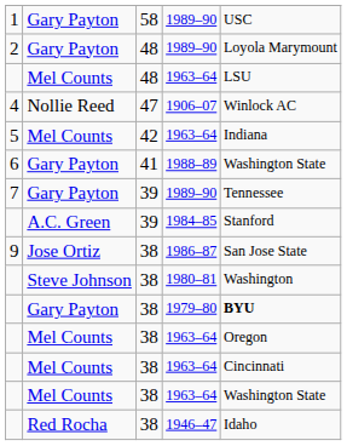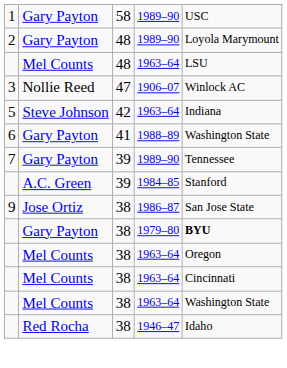 <table class="wikitable">
 <tr>
 </tr>
 <tr>
 <td>1</td>
 <td><a href='#'>Gary Payton</a></td>
 <td>58</td>
 <td style="font-size:80%;"><a href='#'>1989–90</a></td>
 <td style="font-size:80%;">USC</td>
 </tr>
 <tr>
 <td>2</td>
 <td><a href='#'>Gary Payton</a></td>
 <td>48</td>
 <td style="font-size:80%;"><a href='#'>1989–90</a></td>
 <td style="font-size:80%;">Loyola Marymount</td>
 </tr>
 <tr>
 <td></td>
 <td><a href='#'>Mel Counts</a></td>
 <td>48</td>
 <td style="font-size:80%;"><a href='#'>1963–64</a></td>
 <td style="font-size:80%;">LSU</td>
 </tr>
 <tr>
-<td>4</td>
+<td>3</td>
 <td>Nollie Reed</td>
 <td>47</td>
 <td style="font-size:80%;"><a href='#'>1906–07</a></td>
 <td style="font-size:80%;">Winlock AC</td>
 </tr>
 <tr>
 <td>5</td>
-<td><a href='#'>Mel Counts</a></td>
+<td><a href='#'>Steve Johnson</a></td>
 <td>42</td>
 <td style="font-size:80%;"><a href='#'>1963–64</a></td>
 <td style="font-size:80%;">Indiana</td>
 </tr>
 <tr>
 <td>6</td>
 <td><a href='#'>Gary Payton</a></td>
 <td>41</td>
 <td style="font-size:80%;"><a href='#'>1988–89</a></td>
 <td style="font-size:80%;">Washington State</td>
 </tr>
 <tr>
 <td>7</td>
 <td><a href='#'>Gary Payton</a></td>
 <td>39</td>
 <td style="font-size:80%;"><a href='#'>1989–90</a></td>
 <td style="font-size:80%;">Tennessee</td>
 </tr>
 <tr>
 <td></td>
 <td><a href='#'>A.C. Green</a></td>
 <td>39</td>
 <td style="font-size:80%;"><a href='#'>1984–85</a></td>
 <td style="font-size:80%;">Stanford</td>
 </tr>
 <tr>
 <td>9</td>
 <td><a href='#'>Jose Ortiz</a></td>
 <td>38</td>
 <td style="font-size:80%;"><a href='#'>1986–87</a></td>
 <td style="font-size:80%;">San Jose State</td>
-</tr>
-<tr>
-<td></td>
-<td><a href='#'>Steve Johnson</a></td>
-<td>38</td>
-<td style="font-size:80%;"><a href='#'>1980–81</a></td>
-<td style="font-size:80%;">Washington</td>
 </tr>
 <tr>
 <td></td>
 <td><a href='#'>Gary Payton</a></td>
 <td>38</td>
 <td style="font-size:80%;"><a href='#'>1979–80</a></td>
 <td style="font-size:80%;"><strong>BYU</strong></td>
 </tr>
 <tr>
 <td></td>
 <td><a href='#'>Mel Counts</a></td>
 <td>38</td>
 <td style="font-size:80%;"><a href='#'>1963–64</a></td>
 <td style="font-size:80%;">Oregon</td>
 </tr>
 <tr>
 <td></td>
 <td><a href='#'>Mel Counts</a></td>
 <td>38</td>
 <td style="font-size:80%;"><a href='#'>1963–64</a></td>
 <td style="font-size:80%;">Cincinnati</td>
 </tr>
 <tr>
 <td></td>
 <td><a href='#'>Mel Counts</a></td>
 <td>38</td>
 <td style="font-size:80%;"><a href='#'>1963–64</a></td>
 <td style="font-size:80%;">Washington State</td>
 </tr>
 <tr>
 <td></td>
 <td><a href='#'>Red Rocha</a></td>
 <td>38</td>
 <td style="font-size:80%;"><a href='#'>1946–47</a></td>
 <td style="font-size:80%;">Idaho</td>
 </tr>
 </table>
